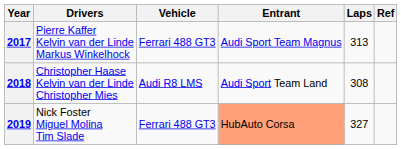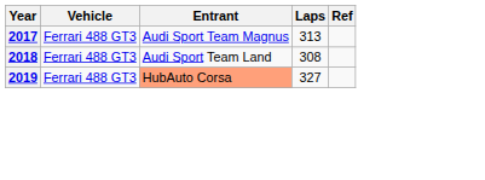 <table class="wikitable" style="font-size: 90%">
 <tr>
 <th>Year</th>
-<th>Drivers</th>
 <th>Vehicle</th>
 <th>Entrant</th>
 <th>Laps</th>
 <th>Ref</th>
 </tr>
 <tr>
 <th><a href='#'>2017</a></th>
-<td> <a href='#'>Pierre Kaffer</a><br> <a href='#'>Kelvin van der Linde</a><br> <a href='#'>Markus Winkelhock</a></td>
 <td><a href='#'>Ferrari 488 GT3</a></td>
 <td> <a href='#'>Audi Sport Team Magnus</a></td>
 <td align="center">313</td>
 <td align="center"></td>
 </tr>
 <tr>
 <th><a href='#'>2018</a></th>
-<td> <a href='#'>Christopher Haase</a><br> <a href='#'>Kelvin van der Linde</a><br> <a href='#'>Christopher Mies</a></td>
-<td><a href='#'>Audi R8 LMS</a></td>
+<td><a href='#'>Ferrari 488 GT3</a></td>
 <td> <a href='#'>Audi Sport</a> Team Land</td>
 <td align="center">308</td>
 <td align="center"></td>
 </tr>
 <tr>
 <th><a href='#'>2019</a></th>
-<td> Nick Foster<br> <a href='#'>Miguel Molina</a><br> <a href='#'>Tim Slade</a></td>
 <td><a href='#'>Ferrari 488 GT3</a></td>
 <td style="background: lightsalmon;"> HubAuto Corsa</td>
 <td align="center">327</td>
 <td align="center"></td>
 </tr>
 </table>
